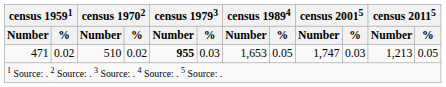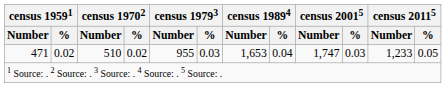 <table class="wikitable">
 <tr bgcolor="#e0e0e0">
 <th colspan="2">census 1959<sup>1</sup></th>
 <th colspan="2">census 1970<sup>2</sup></th>
 <th colspan="2">census 1979<sup>3</sup></th>
 <th colspan="2">census 1989<sup>4</sup></th>
 <th colspan="2">census 2001<sup>5</sup></th>
 <th colspan="2">census 2011<sup>5</sup></th>
 </tr>
 <tr bgcolor="#e0e0e0">
 <th>Number</th>
 <th>%</th>
 <th>Number</th>
 <th>%</th>
 <th>Number</th>
 <th>%</th>
 <th>Number</th>
 <th>%</th>
 <th>Number</th>
 <th>%</th>
 <th>Number</th>
 <th>%</th>
 </tr>
 <tr>
 <td align="right">471</td>
 <td align="right">0.02</td>
 <td align="right">510</td>
 <td align="right">0.02</td>
-<td align="right"><strong>955</strong></td>
+<td align="right">955</td>
 <td align="right">0.03</td>
 <td align="right">1,653</td>
-<td align="right">0.05</td>
+<td align="right">0.04</td>
 <td align="right">1,747</td>
 <td align="right">0.03</td>
-<td align="right">1,213</td>
+<td align="right">1,233</td>
 <td align="right">0.05</td>
 </tr>
 <tr>
 <td colspan="13"><small><sup>1</sup> Source: . <sup>2</sup> Source: . <sup>3</sup> Source: . <sup>4</sup> Source: . <sup>5</sup> Source: . </small></td>
 </tr>
 </table>
